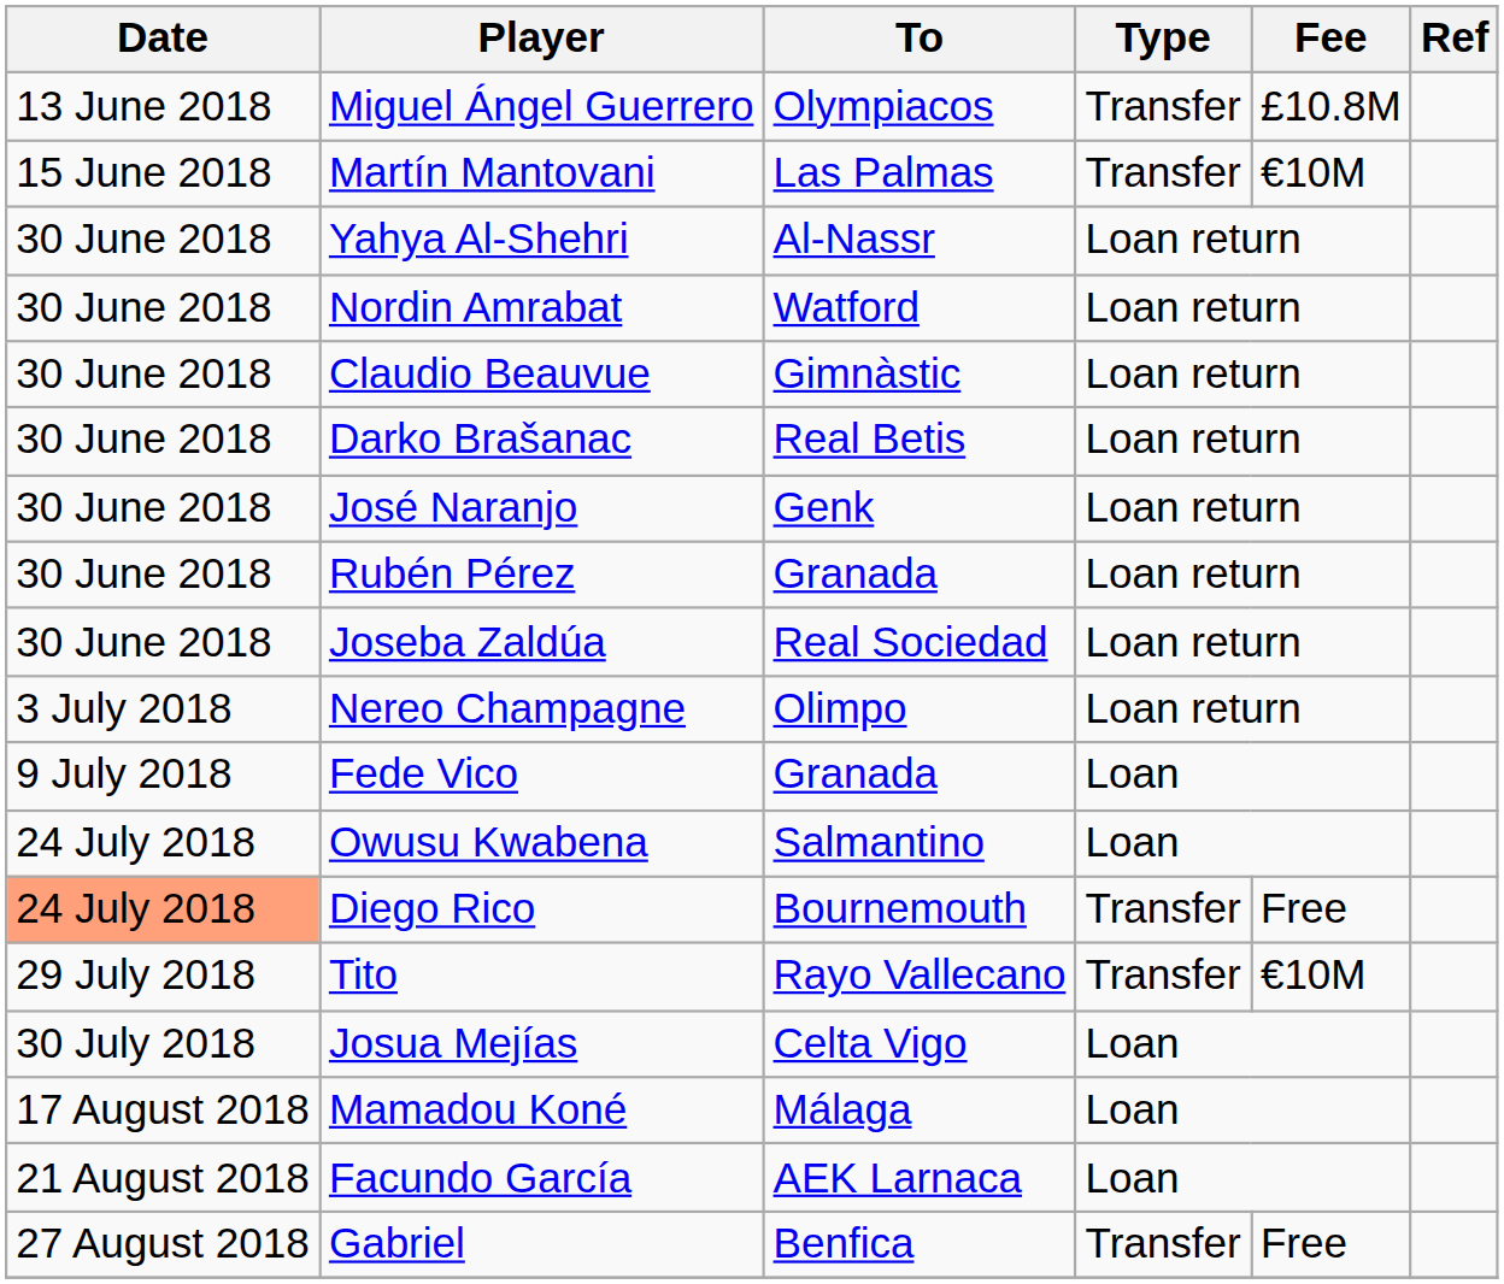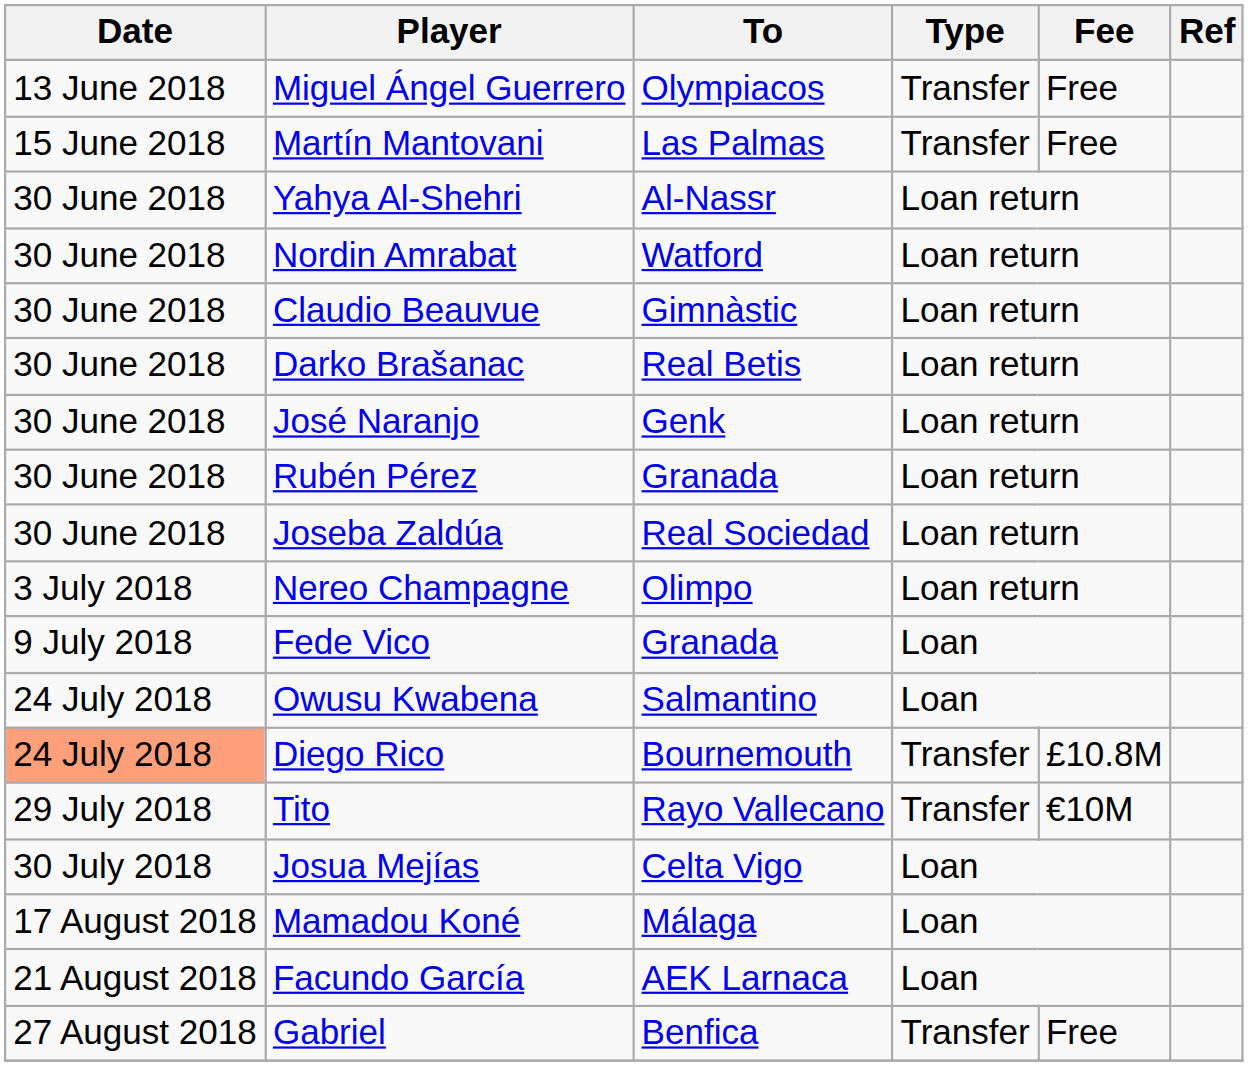 <table class="wikitable">
 <tr>
 <th>Date</th>
 <th>Player</th>
 <th>To</th>
 <th>Type</th>
 <th>Fee</th>
 <th>Ref</th>
 </tr>
 <tr>
 <td>13 June 2018</td>
 <td> <a href='#'>Miguel Ángel Guerrero</a></td>
 <td> <a href='#'>Olympiacos</a></td>
 <td>Transfer</td>
-<td>£10.8M</td>
+<td>Free</td>
 <td></td>
 </tr>
 <tr>
 <td>15 June 2018</td>
 <td> <a href='#'>Martín Mantovani</a></td>
 <td> <a href='#'>Las Palmas</a></td>
 <td>Transfer</td>
-<td>€10M</td>
+<td>Free</td>
 <td></td>
 </tr>
 <tr>
 <td>30 June 2018</td>
 <td> <a href='#'>Yahya Al-Shehri</a></td>
 <td> <a href='#'>Al-Nassr</a></td>
 <td colspan=2>Loan return</td>
 <td></td>
 </tr>
 <tr>
 <td>30 June 2018</td>
 <td> <a href='#'>Nordin Amrabat</a></td>
 <td> <a href='#'>Watford</a></td>
 <td colspan=2>Loan return</td>
 <td></td>
 </tr>
 <tr>
 <td>30 June 2018</td>
 <td> <a href='#'>Claudio Beauvue</a></td>
 <td> <a href='#'>Gimnàstic</a></td>
 <td colspan=2>Loan return</td>
 <td></td>
 </tr>
 <tr>
 <td>30 June 2018</td>
 <td> <a href='#'>Darko Brašanac</a></td>
 <td> <a href='#'>Real Betis</a></td>
 <td colspan=2>Loan return</td>
 <td></td>
 </tr>
 <tr>
 <td>30 June 2018</td>
 <td> <a href='#'>José Naranjo</a></td>
 <td> <a href='#'>Genk</a></td>
 <td colspan=2>Loan return</td>
 <td></td>
 </tr>
 <tr>
 <td>30 June 2018</td>
 <td> <a href='#'>Rubén Pérez</a></td>
 <td> <a href='#'>Granada</a></td>
 <td colspan=2>Loan return</td>
 <td></td>
 </tr>
 <tr>
 <td>30 June 2018</td>
 <td> <a href='#'>Joseba Zaldúa</a></td>
 <td> <a href='#'>Real Sociedad</a></td>
 <td colspan=2>Loan return</td>
 <td></td>
 </tr>
 <tr>
 <td>3 July 2018</td>
 <td> <a href='#'>Nereo Champagne</a></td>
 <td> <a href='#'>Olimpo</a></td>
 <td colspan=2>Loan return</td>
 <td></td>
 </tr>
 <tr>
 <td>9 July 2018</td>
 <td> <a href='#'>Fede Vico</a></td>
 <td> <a href='#'>Granada</a></td>
 <td colspan=2>Loan</td>
 <td></td>
 </tr>
 <tr>
 <td>24 July 2018</td>
 <td> <a href='#'>Owusu Kwabena</a></td>
 <td> <a href='#'>Salmantino</a></td>
 <td colspan=2>Loan</td>
 <td></td>
 </tr>
 <tr>
 <td style="background: lightsalmon;">24 July 2018</td>
 <td> <a href='#'>Diego Rico</a></td>
 <td> <a href='#'>Bournemouth</a></td>
 <td>Transfer</td>
-<td>Free</td>
+<td>£10.8M</td>
 <td></td>
 </tr>
 <tr>
 <td>29 July 2018</td>
 <td> <a href='#'>Tito</a></td>
 <td> <a href='#'>Rayo Vallecano</a></td>
 <td>Transfer</td>
 <td>€10M</td>
 <td></td>
 </tr>
 <tr>
 <td>30 July 2018</td>
 <td> <a href='#'>Josua Mejías</a></td>
 <td> <a href='#'>Celta Vigo</a></td>
 <td colspan=2>Loan</td>
 <td></td>
 </tr>
 <tr>
 <td>17 August 2018</td>
 <td> <a href='#'>Mamadou Koné</a></td>
 <td> <a href='#'>Málaga</a></td>
 <td colspan=2>Loan</td>
 <td></td>
 </tr>
 <tr>
 <td>21 August 2018</td>
 <td> <a href='#'>Facundo García</a></td>
 <td> <a href='#'>AEK Larnaca</a></td>
 <td colspan=2>Loan</td>
 <td></td>
 </tr>
 <tr>
 <td>27 August 2018</td>
 <td> <a href='#'>Gabriel</a></td>
 <td> <a href='#'>Benfica</a></td>
 <td>Transfer</td>
 <td>Free</td>
 <td></td>
 </tr>
 <tr>
 </tr>
 </table>
